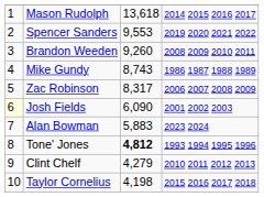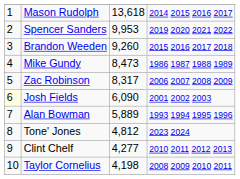 <table class="wikitable">
 <tr>
 </tr>
 <tr>
 <td>1</td>
 <td><a href='#'>Mason Rudolph</a></td>
 <td>13,618</td>
 <td style="font-size:80%;"><a href='#'>2014</a> <a href='#'>2015</a> <a href='#'>2016</a> <a href='#'>2017</a></td>
 </tr>
 <tr>
 <td>2</td>
 <td><a href='#'>Spencer Sanders</a></td>
-<td>9,553</td>
+<td>9,953</td>
 <td style="font-size:80%;"><a href='#'>2019</a> <a href='#'>2020</a> <a href='#'>2021</a> <a href='#'>2022</a></td>
 </tr>
 <tr>
 <td>3</td>
 <td><a href='#'>Brandon Weeden</a></td>
 <td>9,260</td>
-<td style="font-size:80%;"><a href='#'>2008</a> <a href='#'>2009</a> <a href='#'>2010</a> <a href='#'>2011</a></td>
+<td style="font-size:80%;"><a href='#'>2015</a> <a href='#'>2016</a> <a href='#'>2017</a> <a href='#'>2018</a></td>
 </tr>
 <tr>
 <td>4</td>
 <td><a href='#'>Mike Gundy</a></td>
-<td>8,743</td>
+<td>8,473</td>
 <td style="font-size:80%;"><a href='#'>1986</a> <a href='#'>1987</a> <a href='#'>1988</a> <a href='#'>1989</a></td>
 </tr>
 <tr>
 <td>5</td>
 <td><a href='#'>Zac Robinson</a></td>
 <td>8,317</td>
 <td style="font-size:80%;"><a href='#'>2006</a> <a href='#'>2007</a> <a href='#'>2008</a> <a href='#'>2009</a></td>
 </tr>
 <tr>
 <td style="background: lightyellow;">6</td>
 <td><a href='#'>Josh Fields</a></td>
 <td>6,090</td>
 <td style="font-size:80%;"><a href='#'>2001</a> <a href='#'>2002</a> <a href='#'>2003</a></td>
 </tr>
 <tr>
 <td>7</td>
 <td><a href='#'>Alan Bowman</a></td>
-<td>5,883</td>
-<td style="font-size:80%;"><a href='#'>2023</a> <a href='#'>2024</a></td>
+<td>5,889</td>
+<td style="font-size:80%;"><a href='#'>1993</a> <a href='#'>1994</a> <a href='#'>1995</a> <a href='#'>1996</a></td>
 </tr>
 <tr>
 <td>8</td>
 <td>Tone' Jones</td>
-<td><strong>4,812</strong></td>
-<td style="font-size:80%;"><a href='#'>1993</a> <a href='#'>1994</a> <a href='#'>1995</a> <a href='#'>1996</a></td>
+<td>4,812</td>
+<td style="font-size:80%;"><a href='#'>2023</a> <a href='#'>2024</a></td>
 </tr>
 <tr>
 <td>9</td>
 <td>Clint Chelf</td>
-<td>4,279</td>
+<td>4,277</td>
 <td style="font-size:80%;"><a href='#'>2010</a> <a href='#'>2011</a> <a href='#'>2012</a> <a href='#'>2013</a></td>
 </tr>
 <tr>
 <td>10</td>
 <td><a href='#'>Taylor Cornelius</a></td>
 <td>4,198</td>
-<td style="font-size:80%;"><a href='#'>2015</a> <a href='#'>2016</a> <a href='#'>2017</a> <a href='#'>2018</a></td>
+<td style="font-size:80%;"><a href='#'>2008</a> <a href='#'>2009</a> <a href='#'>2010</a> <a href='#'>2011</a></td>
 </tr>
 </table>
